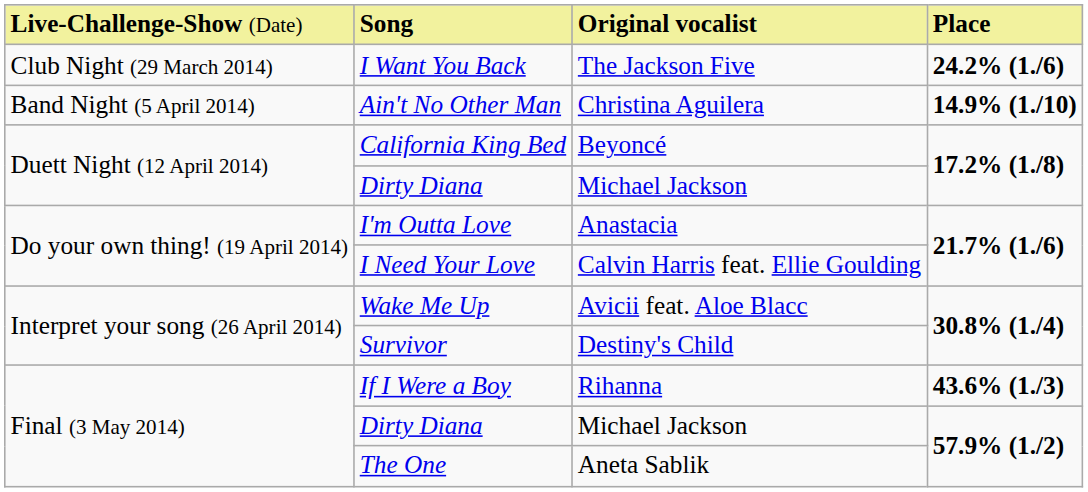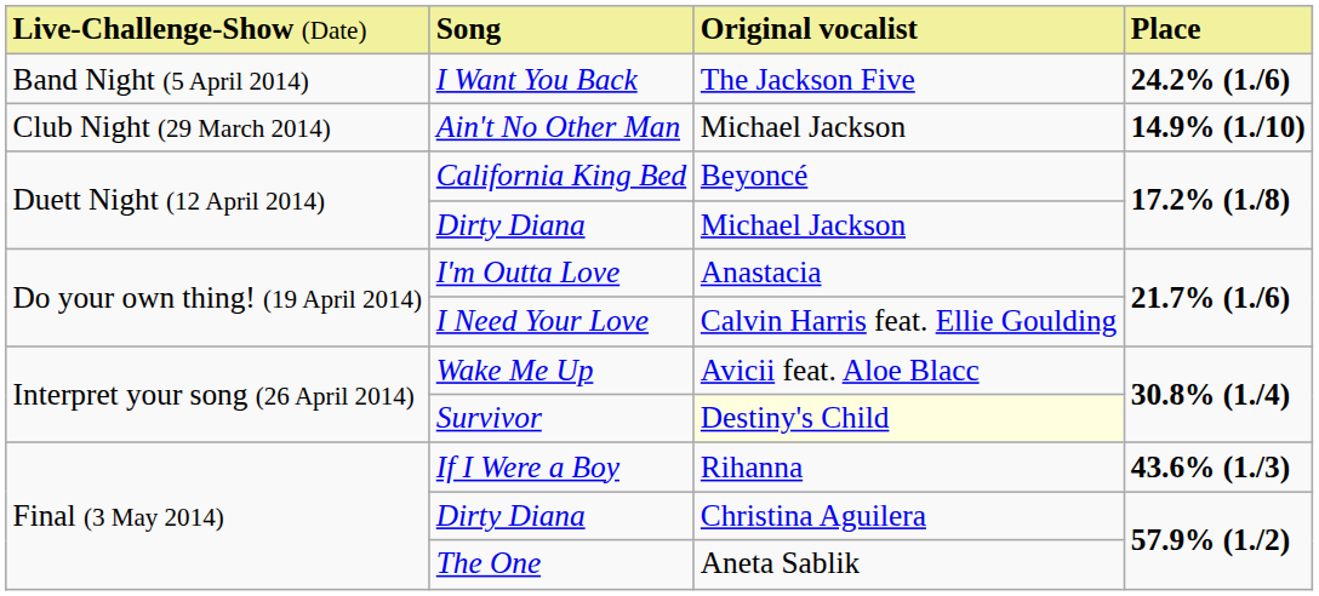 <table class="wikitable">
 <tr bgcolor="#f2f29e">
 <td><strong>Live-Challenge-Show</strong> <small>(Date)</small></td>
 <td><strong>Song</strong></td>
 <td><strong>Original vocalist</strong></td>
 <td><strong>Place</strong></td>
 </tr>
 <tr>
-<td>Club Night <small>(29 March 2014)</small></td>
+<td>Band Night <small>(5 April 2014)</small></td>
 <td><em><a href='#'>I Want You Back</a></em></td>
 <td><a href='#'>The Jackson Five</a></td>
 <td><strong>24.2% (1./6)</strong></td>
 </tr>
 <tr>
-<td>Band Night <small>(5 April 2014)</small></td>
+<td>Club Night <small>(29 March 2014)</small></td>
 <td><em><a href='#'>Ain't No Other Man</a></em></td>
-<td><a href='#'>Christina Aguilera</a></td>
+<td>Michael Jackson</td>
 <td><strong>14.9% (1./10)</strong></td>
 </tr>
 <tr>
 <td rowspan="2">Duett Night <small>(12 April 2014)</small></td>
 <td><em><a href='#'>California King Bed</a></em></td>
 <td><a href='#'>Beyoncé</a></td>
 <td rowspan="2"><strong>17.2% (1./8)</strong></td>
 </tr>
 <tr>
 <td><em><a href='#'>Dirty Diana</a></em></td>
 <td><a href='#'>Michael Jackson</a></td>
 </tr>
 <tr>
 <td rowspan="2">Do your own thing! <small>(19 April 2014)</small></td>
 <td><em><a href='#'>I'm Outta Love</a></em></td>
 <td><a href='#'>Anastacia</a></td>
 <td rowspan="2"><strong>21.7% (1./6)</strong></td>
 </tr>
 <tr>
 <td><em><a href='#'>I Need Your Love</a></em></td>
 <td><a href='#'>Calvin Harris</a> feat. <a href='#'>Ellie Goulding</a></td>
 </tr>
 <tr>
 <td rowspan="2">Interpret your song <small>(26 April 2014)</small></td>
 <td><em><a href='#'>Wake Me Up</a></em></td>
 <td><a href='#'>Avicii</a> feat. <a href='#'>Aloe Blacc</a></td>
 <td rowspan="2"><strong>30.8% (1./4)</strong></td>
 </tr>
 <tr>
 <td><em><a href='#'>Survivor</a></em></td>
-<td><a href='#'>Destiny's Child</a></td>
+<td style="background: lightyellow;"><a href='#'>Destiny's Child</a></td>
 </tr>
 <tr>
 <td rowspan="3">Final <small>(3 May 2014)</small></td>
 <td><em><a href='#'>If I Were a Boy</a></em></td>
 <td><a href='#'>Rihanna</a></td>
 <td><strong>43.6% (1./3)</strong></td>
 </tr>
 <tr>
 <td><em><a href='#'>Dirty Diana</a></em></td>
-<td>Michael Jackson</td>
+<td><a href='#'>Christina Aguilera</a></td>
 <td rowspan="2"><strong>57.9% (1./2)</strong></td>
 </tr>
 <tr>
 <td><em><a href='#'>The One</a></em></td>
 <td>Aneta Sablik</td>
 </tr>
 </table>
